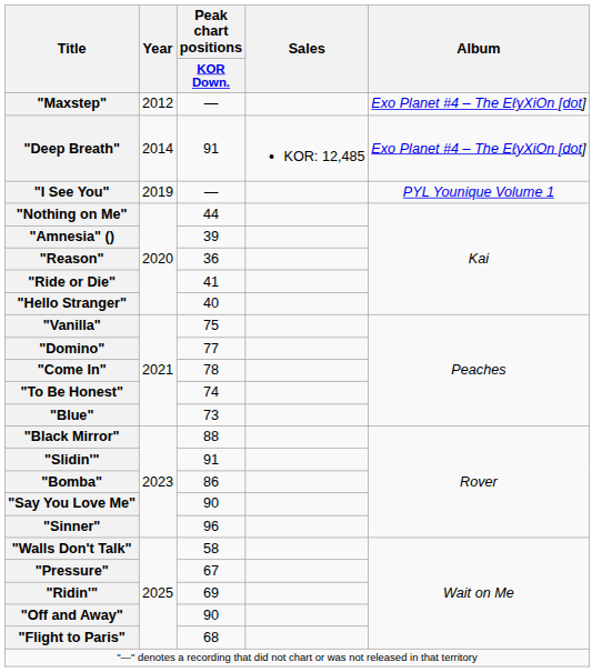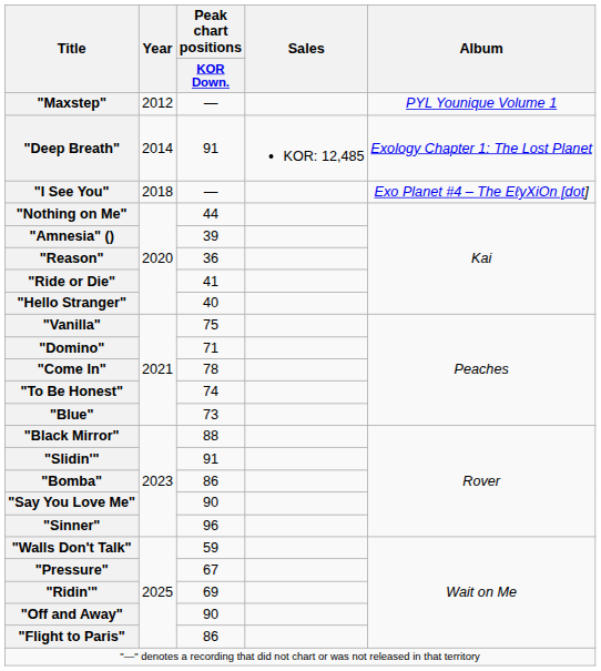 <table class="wikitable plainrowheaders" style="text-align:center">
 <tr>
 <th scope="col" rowspan="2">Title</th>
 <th scope="col" rowspan="2">Year</th>
 <th scope="col">Peak chart positions</th>
 <th scope="col" rowspan="2">Sales<br></th>
 <th scope="col" rowspan="2">Album</th>
 </tr>
 <tr>
 <th scope="col" style="font-size:90%; width:3em"><a href='#'>KOR<br>Down.</a><br></th>
 </tr>
 <tr>
 <th scope="row">"Maxstep"<br></th>
 <td>2012</td>
 <td>—</td>
 <td></td>
-<td><em><a href='#'>Exo Planet #4 – The EℓyXiOn [dot</a>]</em></td>
+<td><em><a href='#'>PYL Younique Volume 1</a></em></td>
 </tr>
 <tr>
 <th scope="row">"Deep Breath"</th>
 <td>2014</td>
 <td>91</td>
 <td><br><ul><li>KOR: 12,485</li></ul></td>
-<td><em><a href='#'>Exo Planet #4 – The EℓyXiOn [dot</a>]</em></td>
+<td><em><a href='#'>Exology Chapter 1: The Lost Planet</a></em></td>
 </tr>
 <tr>
 <th scope="row">"I See You"</th>
-<td>2019</td>
+<td>2018</td>
 <td>—</td>
 <td></td>
-<td><em><a href='#'>PYL Younique Volume 1</a></em></td>
+<td><em><a href='#'>Exo Planet #4 – The EℓyXiOn [dot</a>]</em></td>
 </tr>
 <tr>
 <th scope="row">"Nothing on Me"</th>
 <td rowspan="5">2020</td>
 <td>44</td>
 <td></td>
 <td rowspan="5"><em>Kai</em></td>
 </tr>
 <tr>
 <th scope="row">"Amnesia" ()</th>
 <td>39</td>
 <td></td>
 </tr>
 <tr>
 <th scope="row">"Reason"</th>
 <td>36</td>
 <td></td>
 </tr>
 <tr>
 <th scope="row">"Ride or Die"</th>
 <td>41</td>
 <td></td>
 </tr>
 <tr>
 <th scope="row">"Hello Stranger"</th>
 <td>40</td>
 <td></td>
 </tr>
 <tr>
 <th scope="row">"Vanilla"</th>
 <td rowspan="5">2021</td>
 <td>75</td>
 <td></td>
 <td rowspan="5"><em>Peaches</em></td>
 </tr>
 <tr>
 <th scope="row">"Domino"</th>
-<td>77</td>
+<td>71</td>
 <td></td>
 </tr>
 <tr>
 <th scope="row">"Come In"</th>
 <td>78</td>
 <td></td>
 </tr>
 <tr>
 <th scope="row">"To Be Honest"</th>
 <td>74</td>
 <td></td>
 </tr>
 <tr>
 <th scope="row">"Blue"</th>
 <td>73</td>
 <td></td>
 </tr>
 <tr>
 <th scope="row">"Black Mirror"</th>
 <td rowspan="5">2023</td>
 <td>88</td>
 <td></td>
 <td rowspan="5"><em>Rover</em></td>
 </tr>
 <tr>
 <th scope="row">"Slidin'"</th>
 <td>91</td>
 <td></td>
 </tr>
 <tr>
 <th scope="row">"Bomba"</th>
 <td>86</td>
 <td></td>
 </tr>
 <tr>
 <th scope="row">"Say You Love Me"</th>
 <td>90</td>
 <td></td>
 </tr>
 <tr>
 <th scope="row">"Sinner"</th>
 <td>96</td>
 <td></td>
 </tr>
 <tr>
 <th scope="row">"Walls Don't Talk"</th>
 <td rowspan="5">2025</td>
-<td>58</td>
+<td>59</td>
 <td></td>
 <td rowspan="5"><em>Wait on Me</em></td>
 </tr>
 <tr>
 <th scope="row">"Pressure"</th>
 <td>67</td>
 <td></td>
 </tr>
 <tr>
 <th scope="row">"Ridin'"</th>
 <td>69</td>
 <td></td>
 </tr>
 <tr>
 <th scope="row">"Off and Away"</th>
 <td>90</td>
 <td></td>
 </tr>
 <tr>
 <th scope="row">"Flight to Paris"</th>
-<td>68</td>
+<td>86</td>
 <td></td>
 </tr>
 <tr>
 <td colspan="7" style="font-size:9pt">"—" denotes a recording that did not chart or was not released in that territory</td>
 </tr>
 </table>
